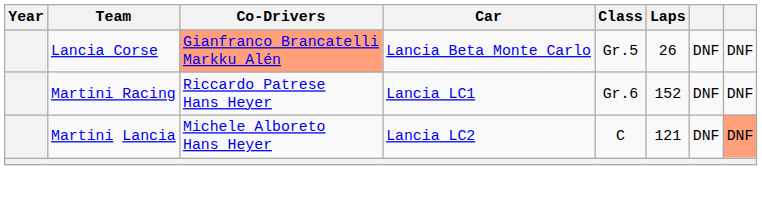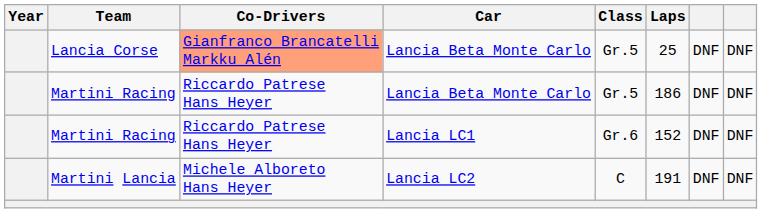 <table class="wikitable" style="text-align:center; font-size:90%">
 <tr>
 <th>Year</th>
 <th>Team</th>
 <th>Co-Drivers</th>
 <th>Car</th>
 <th>Class</th>
 <th>Laps</th>
 <th></th>
 <th></th>
 </tr>
 <tr>
 <th></th>
 <td align="left" nowrap> <a href='#'>Lancia Corse</a></td>
 <td align="left" nowrap style="background: lightsalmon;"> <a href='#'>Gianfranco Brancatelli</a><br> <a href='#'>Markku Alén</a></td>
 <td align="left" nowrap><a href='#'>Lancia Beta Monte Carlo</a></td>
 <td>Gr.5</td>
-<td>26</td>
+<td>25</td>
+<td>DNF</td>
+<td>DNF</td>
+</tr>
+<tr>
+<th></th>
+<td align="left" nowrap> <a href='#'>Martini Racing</a></td>
+<td align="left" nowrap> <a href='#'>Riccardo Patrese</a><br> <a href='#'>Hans Heyer</a></td>
+<td align="left" nowrap><a href='#'>Lancia Beta Monte Carlo</a></td>
+<td>Gr.5</td>
+<td>186</td>
 <td>DNF</td>
 <td>DNF</td>
 </tr>
 <tr>
 <th></th>
 <td align="left" nowrap> <a href='#'>Martini Racing</a></td>
 <td align="left" nowrap> <a href='#'>Riccardo Patrese</a><br> <a href='#'>Hans Heyer</a></td>
 <td align="left" nowrap><a href='#'>Lancia LC1</a></td>
 <td>Gr.6</td>
 <td>152</td>
 <td>DNF</td>
 <td>DNF</td>
 </tr>
 <tr>
 <th></th>
 <td align="left" nowrap> <a href='#'>Martini</a> <a href='#'>Lancia</a></td>
 <td align="left" nowrap> <a href='#'>Michele Alboreto</a><br> <a href='#'>Hans Heyer</a></td>
 <td align="left" nowrap><a href='#'>Lancia LC2</a></td>
 <td>C</td>
-<td>121</td>
+<td>191</td>
 <td>DNF</td>
-<td style="background: lightsalmon;">DNF</td>
+<td>DNF</td>
 </tr>
 <tr>
 <th colspan="8"></th>
 </tr>
 </table>
